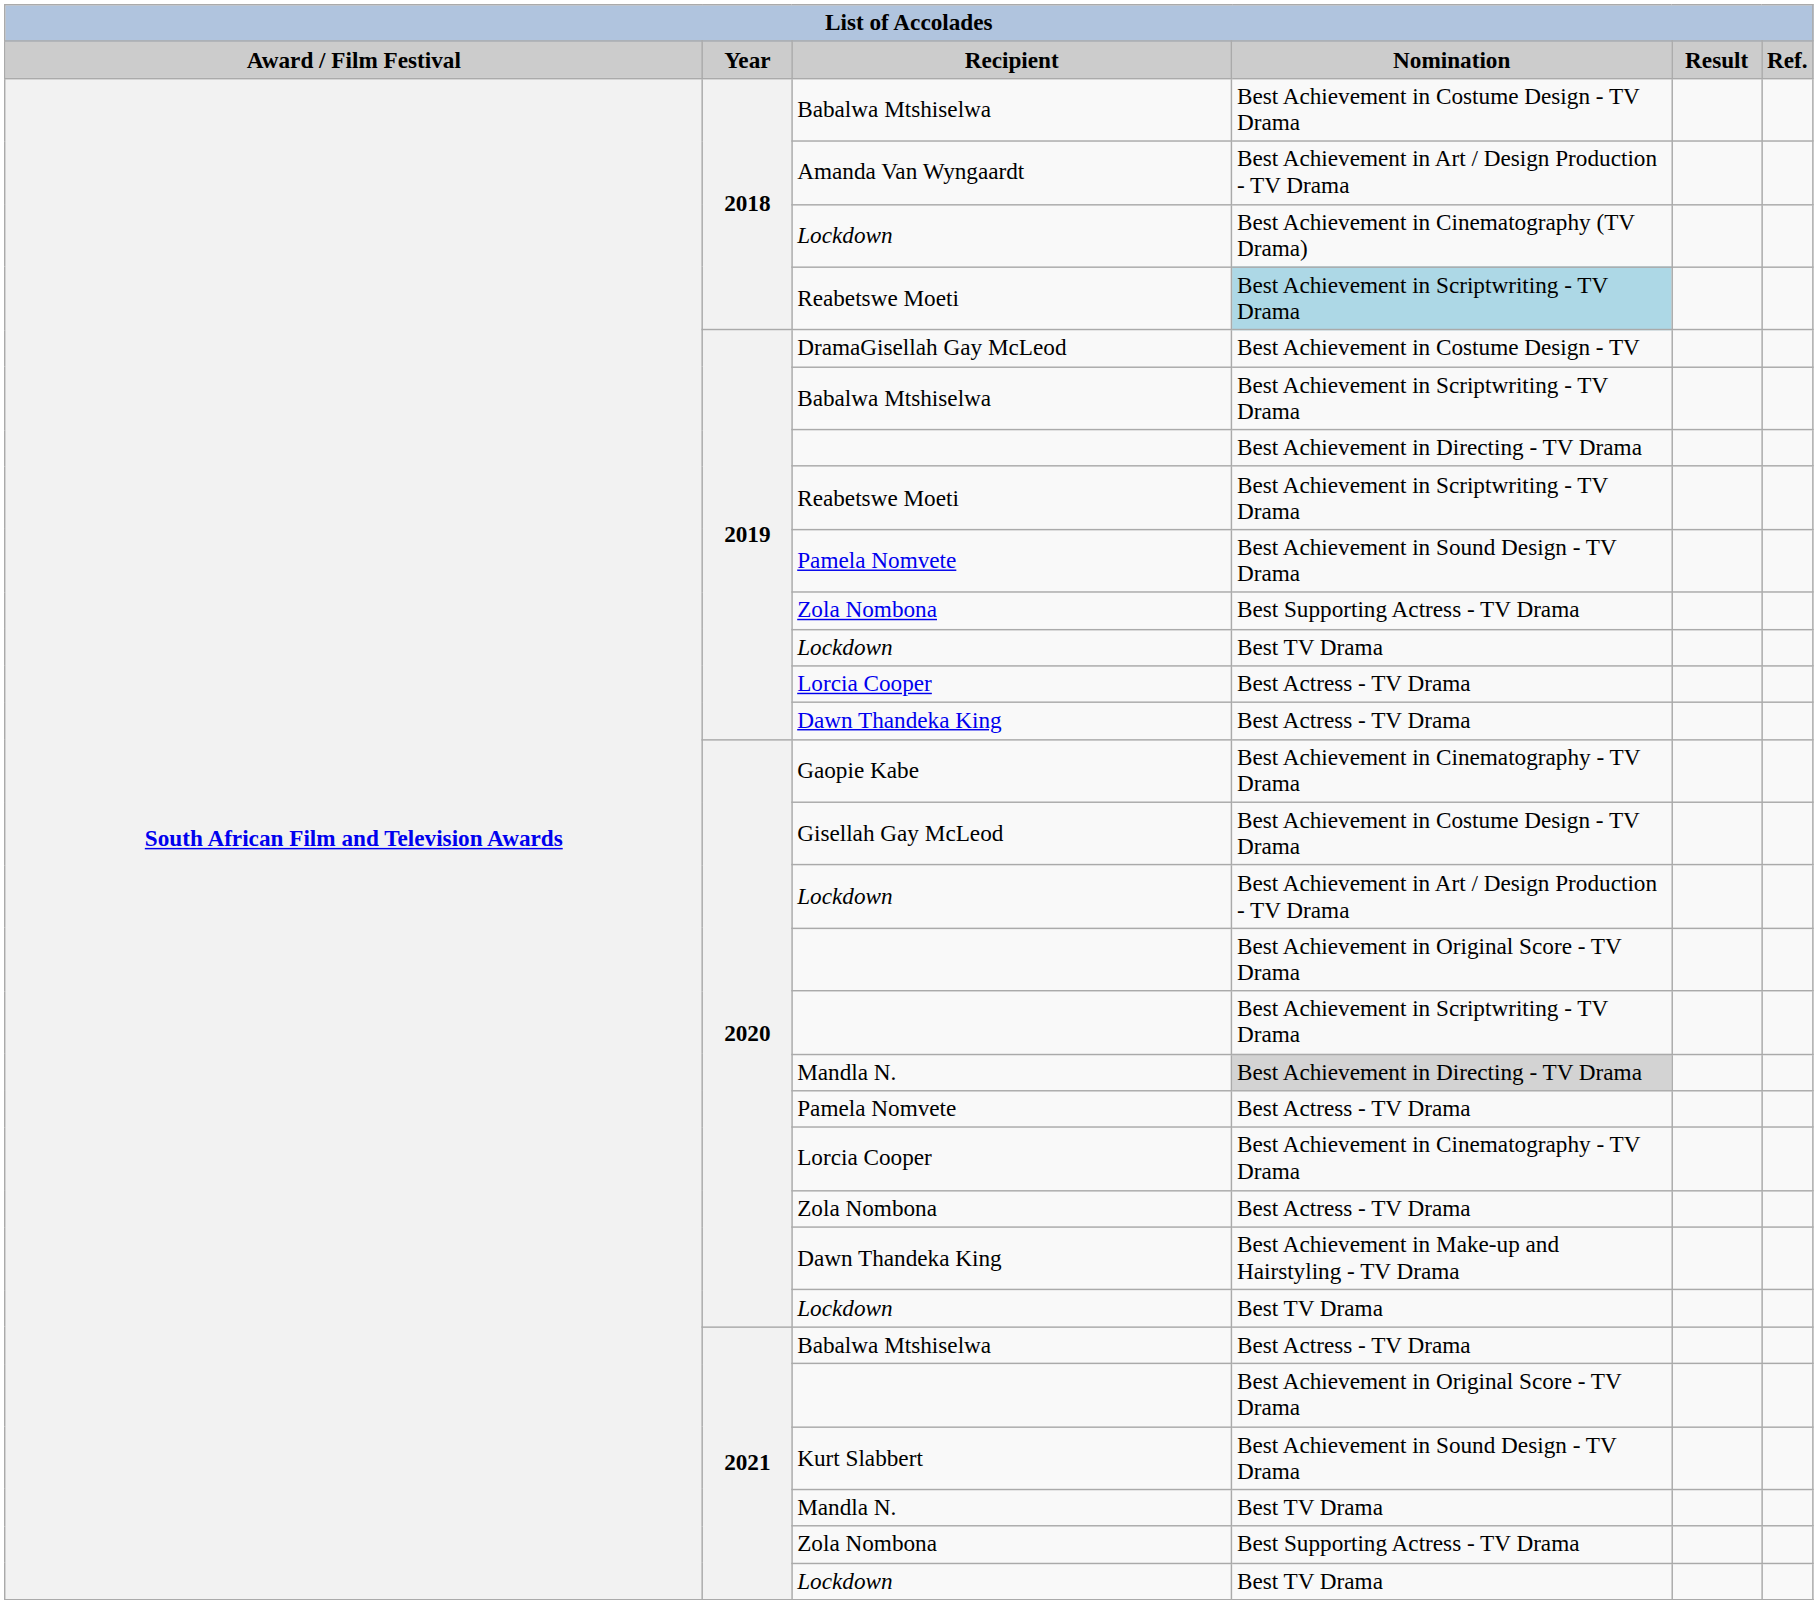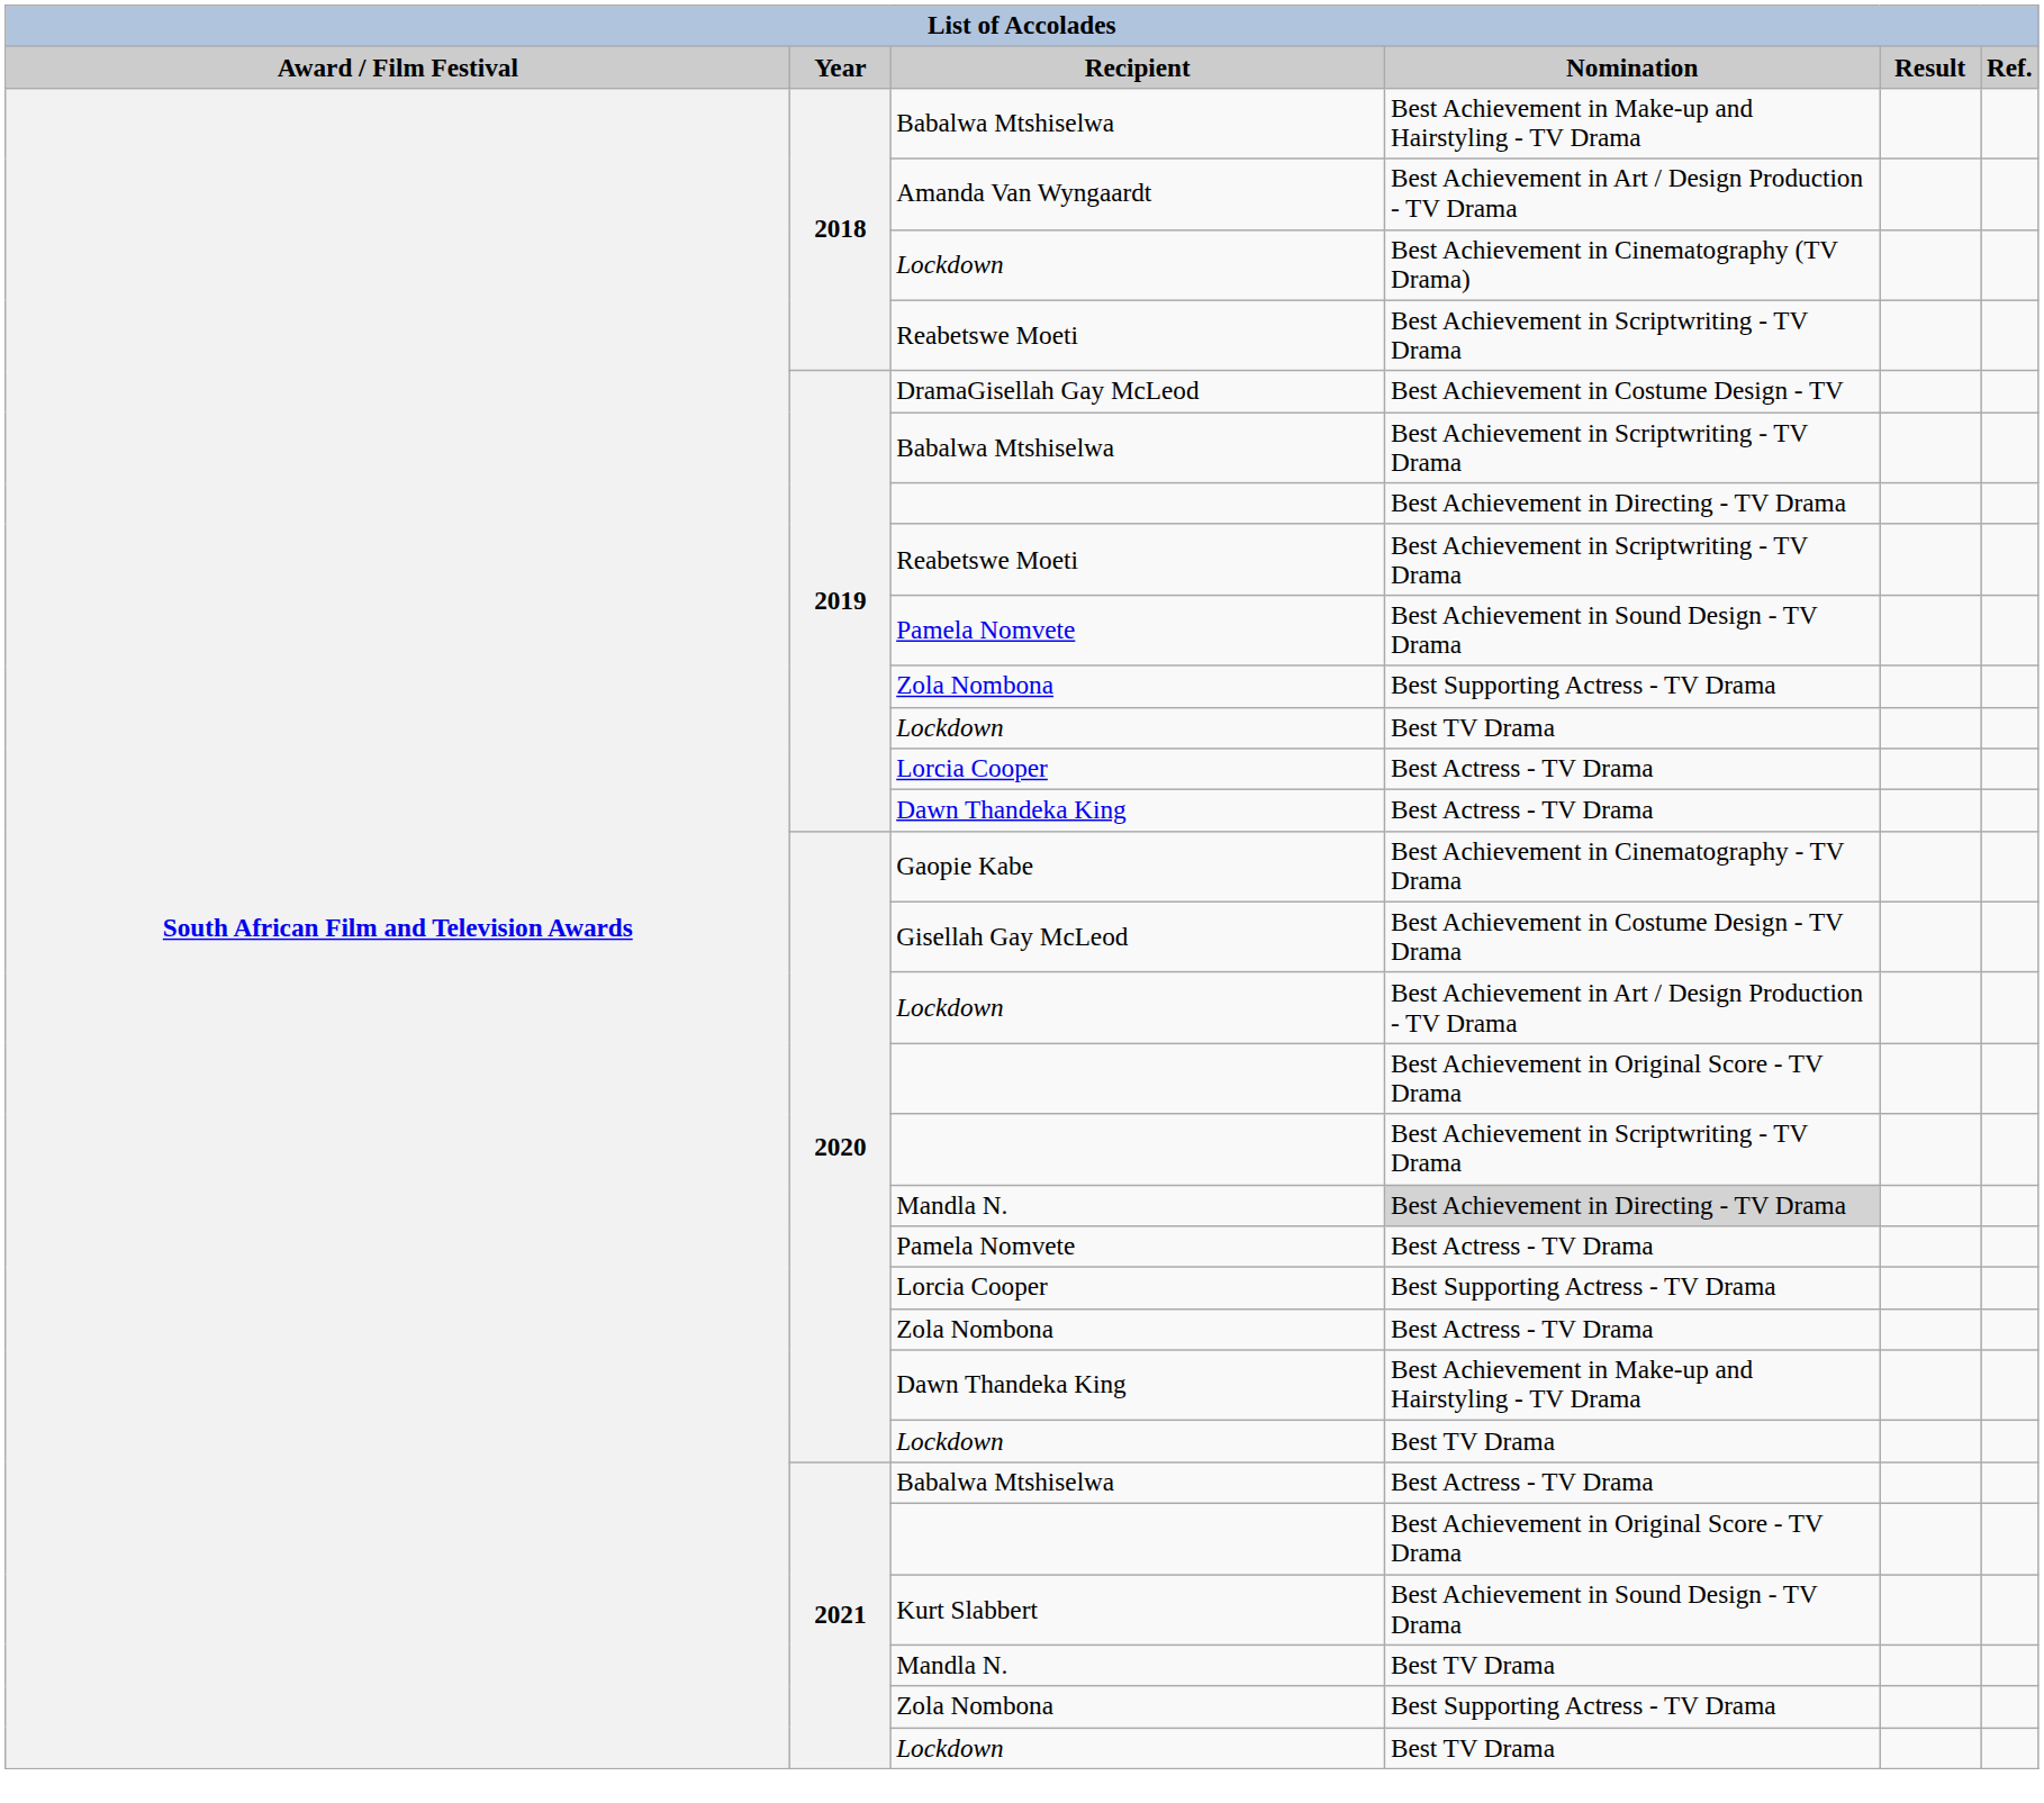 <table class="wikitable plainrowheaders">
 <tr style="text-align:center;">
 <th colspan="6" style="background:#B0C4DE;">List of Accolades</th>
 </tr>
 <tr style="text-align:center;">
 <th style="background:#ccc; width:40%;">Award / Film Festival</th>
 <th style="background:#ccc; width:5%;">Year</th>
 <th style="background:#ccc; width:25%;">Recipient</th>
 <th style="background:#ccc; width:25%;">Nomination</th>
 <th style="background:#ccc; width:10%;">Result</th>
 <th style="background:#ccc; width:5%;">Ref.</th>
 </tr>
 <tr>
 <th rowspan="31"><a href='#'>South African Film and Television Awards</a></th>
 <th scope="row" rowspan="4">2018</th>
 <td>Babalwa Mtshiselwa</td>
-<td>Best Achievement in Costume Design - TV Drama</td>
+<td>Best Achievement in Make-up and Hairstyling - TV Drama</td>
 <td></td>
 <td></td>
 </tr>
 <tr>
 <td>Amanda Van Wyngaardt</td>
 <td>Best Achievement in Art / Design Production - TV Drama</td>
 <td></td>
 <td></td>
 </tr>
 <tr>
 <td><em>Lockdown</em></td>
 <td>Best Achievement in Cinematography (TV Drama)</td>
 <td></td>
 <td></td>
 </tr>
 <tr>
 <td>Reabetswe Moeti</td>
-<td style="background: lightblue;">Best Achievement in Scriptwriting - TV Drama</td>
+<td>Best Achievement in Scriptwriting - TV Drama</td>
 <td></td>
 <td></td>
 </tr>
 <tr>
 <th scope="row" rowspan="9">2019</th>
 <td>DramaGisellah Gay McLeod</td>
 <td>Best Achievement in Costume Design - TV</td>
 <td></td>
 <td></td>
 </tr>
 <tr>
 <td>Babalwa Mtshiselwa</td>
 <td>Best Achievement in Scriptwriting - TV Drama</td>
 <td></td>
 <td></td>
 </tr>
 <tr>
 <td></td>
 <td>Best Achievement in Directing - TV Drama</td>
 <td></td>
 <td></td>
 </tr>
 <tr>
 <td>Reabetswe Moeti</td>
 <td>Best Achievement in Scriptwriting - TV Drama</td>
 <td></td>
 <td></td>
 </tr>
 <tr>
 <td><a href='#'>Pamela Nomvete</a></td>
 <td>Best Achievement in Sound Design - TV Drama</td>
 <td></td>
 <td></td>
 </tr>
 <tr>
 <td><a href='#'>Zola Nombona</a></td>
 <td>Best Supporting Actress - TV Drama</td>
 <td></td>
 <td></td>
 </tr>
 <tr>
 <td><em>Lockdown</em></td>
 <td>Best TV Drama</td>
 <td></td>
 <td></td>
 </tr>
 <tr>
 <td><a href='#'>Lorcia Cooper</a></td>
 <td>Best Actress - TV Drama</td>
 <td></td>
 <td></td>
 </tr>
 <tr>
 <td><a href='#'>Dawn Thandeka King</a></td>
 <td>Best Actress - TV Drama</td>
 <td></td>
 <td></td>
 </tr>
 <tr>
 <th scope="row" rowspan="11">2020</th>
 <td>Gaopie Kabe</td>
 <td>Best Achievement in Cinematography - TV Drama</td>
 <td></td>
 <td></td>
 </tr>
 <tr>
 <td>Gisellah Gay McLeod</td>
 <td>Best Achievement in Costume Design - TV Drama</td>
 <td></td>
 <td></td>
 </tr>
 <tr>
 <td><em>Lockdown</em></td>
 <td>Best Achievement in Art / Design Production - TV Drama</td>
 <td></td>
 <td></td>
 </tr>
 <tr>
 <td></td>
 <td>Best Achievement in Original Score - TV Drama</td>
 <td></td>
 <td></td>
 </tr>
 <tr>
 <td></td>
 <td>Best Achievement in Scriptwriting - TV Drama</td>
 <td></td>
 <td></td>
 </tr>
 <tr>
 <td>Mandla N.</td>
 <td style="background: lightgrey;">Best Achievement in Directing - TV Drama</td>
 <td></td>
 <td></td>
 </tr>
 <tr>
 <td>Pamela Nomvete</td>
 <td>Best Actress - TV Drama</td>
 <td></td>
 <td></td>
 </tr>
 <tr>
 <td>Lorcia Cooper</td>
-<td>Best Achievement in Cinematography - TV Drama</td>
+<td>Best Supporting Actress - TV Drama</td>
 <td></td>
 <td></td>
 </tr>
 <tr>
 <td>Zola Nombona</td>
 <td>Best Actress - TV Drama</td>
 <td></td>
 <td></td>
 </tr>
 <tr>
 <td>Dawn Thandeka King</td>
 <td>Best Achievement in Make-up and Hairstyling - TV Drama</td>
 <td></td>
 <td></td>
 </tr>
 <tr>
 <td><em>Lockdown</em></td>
 <td>Best TV Drama</td>
 <td></td>
 <td></td>
 </tr>
 <tr>
 <th scope="row" rowspan="6">2021</th>
 <td>Babalwa Mtshiselwa</td>
 <td>Best Actress - TV Drama</td>
 <td></td>
 <td></td>
 </tr>
 <tr>
 <td></td>
 <td>Best Achievement in Original Score - TV Drama</td>
 <td></td>
 <td></td>
 </tr>
 <tr>
 <td>Kurt Slabbert</td>
 <td>Best Achievement in Sound Design - TV Drama</td>
 <td></td>
 <td></td>
 </tr>
 <tr>
 <td>Mandla N.</td>
 <td>Best TV Drama</td>
 <td></td>
 <td></td>
 </tr>
 <tr>
 <td>Zola Nombona</td>
 <td>Best Supporting Actress - TV Drama</td>
 <td></td>
 <td></td>
 </tr>
 <tr>
 <td><em>Lockdown</em></td>
 <td>Best TV Drama</td>
 <td></td>
 <td></td>
 </tr>
 <tr>
 </tr>
 </table>
